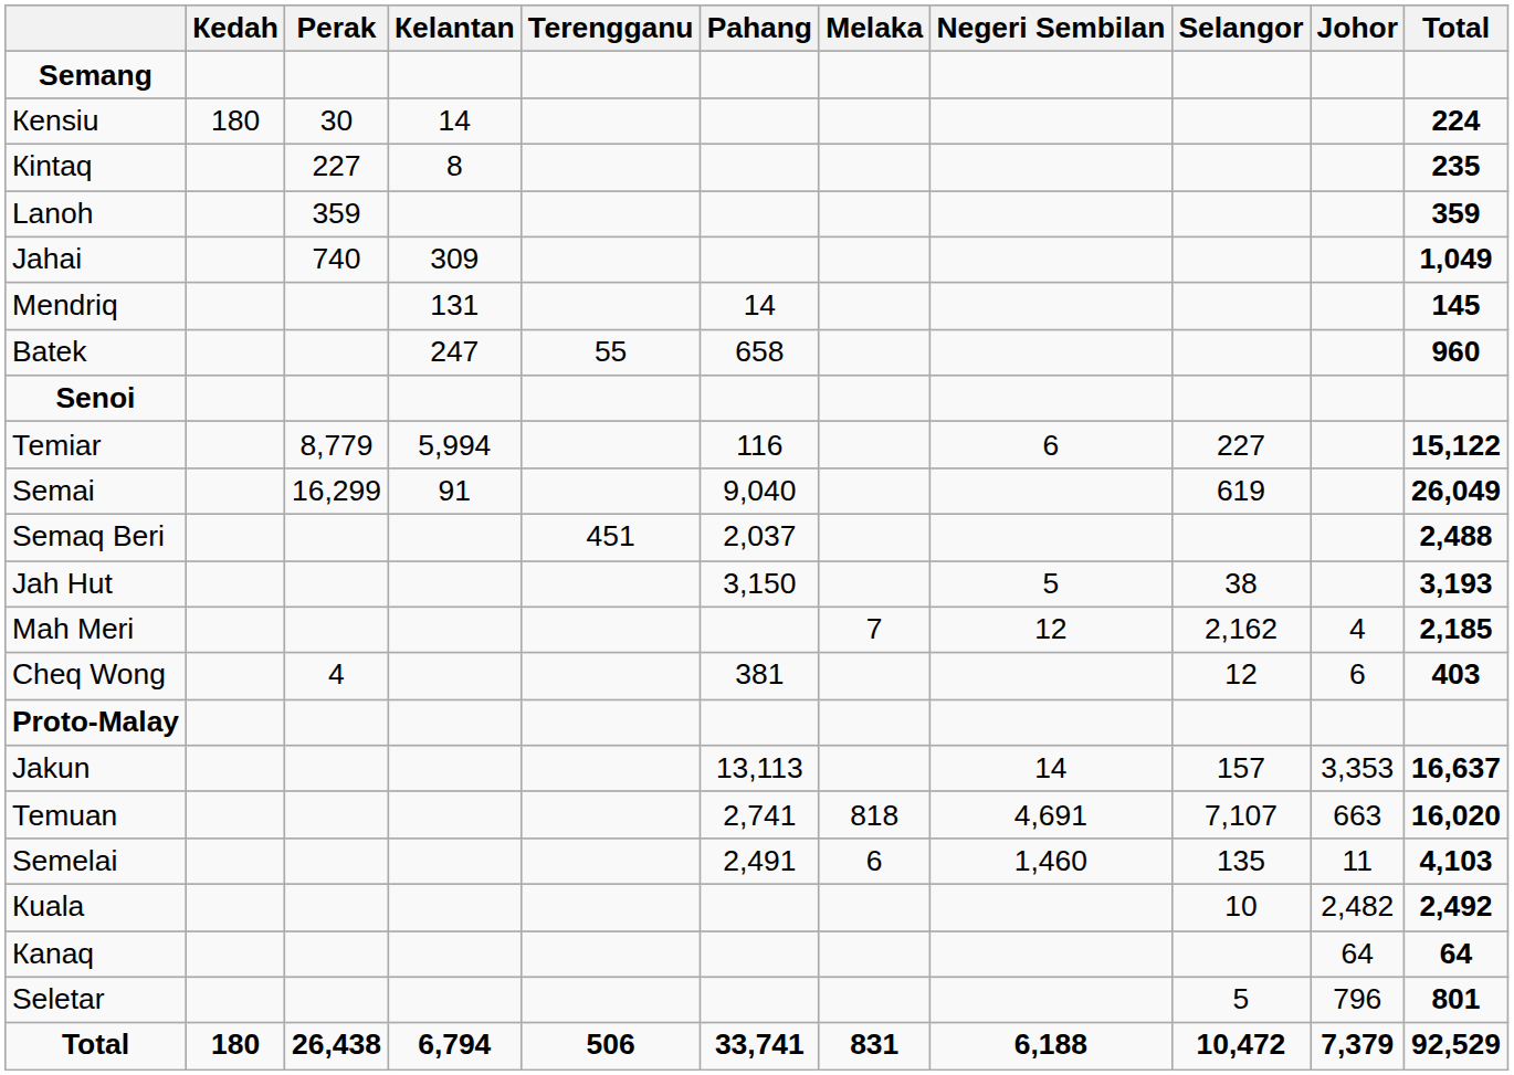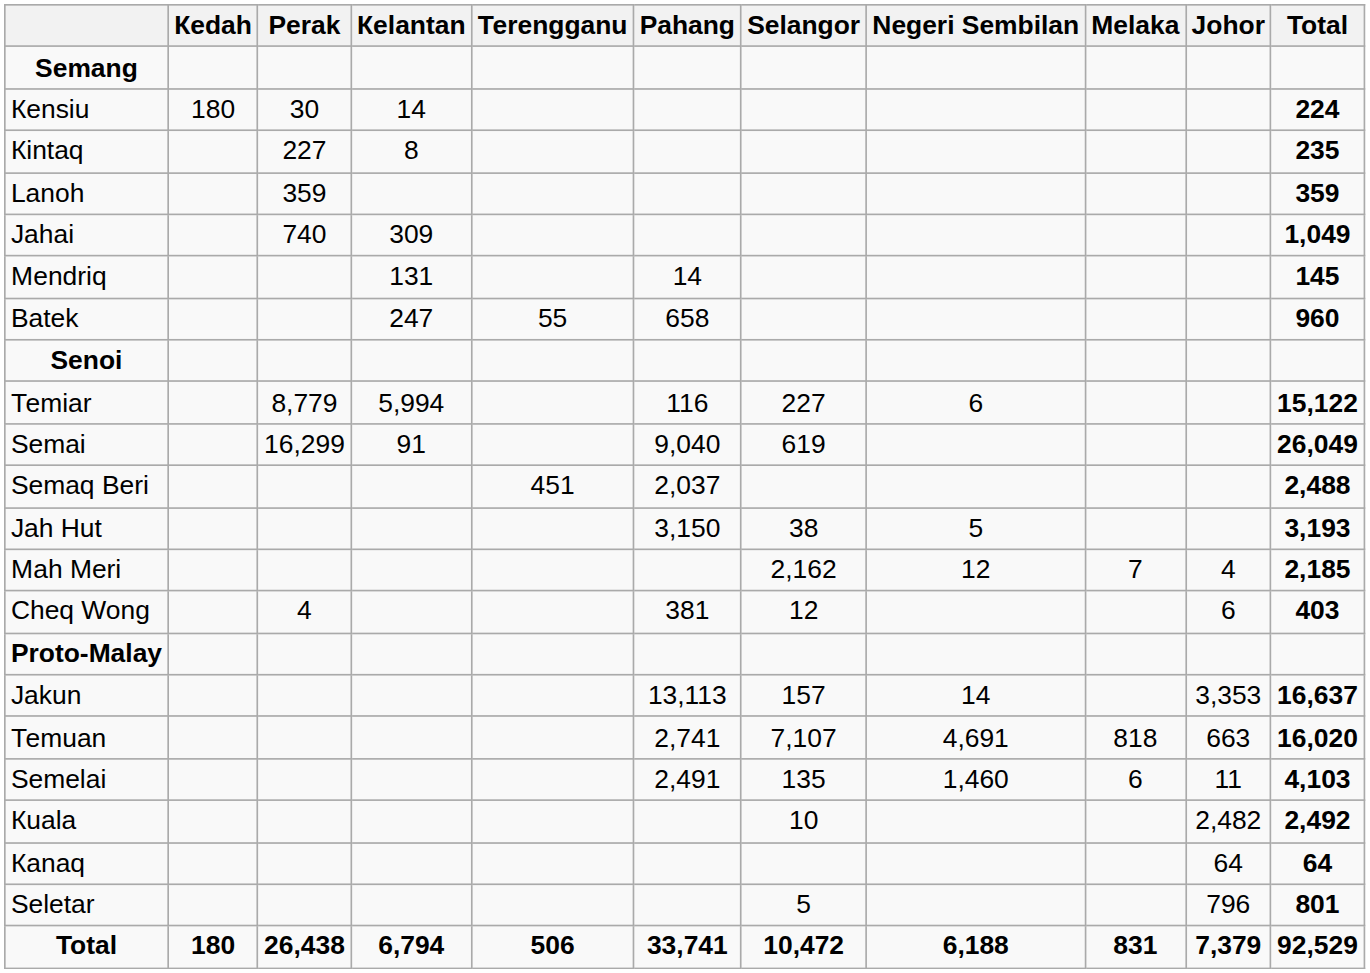 <table class="wikitable"  style="text-align: center">
 <tr>
 <th></th>
 <th>Кеdah</th>
 <th>Perаk</th>
 <th>Кеlantan</th>
 <th>Теrengganu</th>
 <th>Pahang</th>
+<th>Selangor</th>
+<th>Negeri Sembilan</th>
 <th>Меlaka</th>
-<th>Negeri Sembilan</th>
-<th>Selangor</th>
 <th>Johor</th>
 <th>Total</th>
 </tr>
 <tr>
 <td><strong>Semang</strong></td>
 <td></td>
 <td></td>
 <td></td>
 <td></td>
 <td></td>
 <td></td>
 <td></td>
 <td></td>
 <td></td>
 <td></td>
 </tr>
 <tr>
 <td style="text-align: left;">Кеnsiu</td>
 <td>180</td>
 <td>30</td>
 <td>14</td>
 <td></td>
 <td></td>
 <td></td>
 <td></td>
 <td></td>
 <td></td>
 <td><strong>224</strong></td>
 </tr>
 <tr>
 <td style="text-align: left;">Кintaq</td>
 <td></td>
 <td>227</td>
 <td>8</td>
 <td></td>
 <td></td>
 <td></td>
 <td></td>
 <td></td>
 <td></td>
 <td><strong>235</strong></td>
 </tr>
 <tr>
 <td style="text-align: left;">Lanoh</td>
 <td></td>
 <td>359</td>
 <td></td>
 <td></td>
 <td></td>
 <td></td>
 <td></td>
 <td></td>
 <td></td>
 <td><strong>359</strong></td>
 </tr>
 <tr>
 <td style="text-align: left;">Jahai</td>
 <td></td>
 <td>740</td>
 <td>309</td>
 <td></td>
 <td></td>
 <td></td>
 <td></td>
 <td></td>
 <td></td>
 <td><strong>1,049</strong></td>
 </tr>
 <tr>
 <td style="text-align: left;">Меndriq</td>
 <td></td>
 <td></td>
 <td>131</td>
 <td></td>
 <td>14</td>
 <td></td>
 <td></td>
 <td></td>
 <td></td>
 <td><strong>145</strong></td>
 </tr>
 <tr>
 <td style="text-align: left;">Batek</td>
 <td></td>
 <td></td>
 <td>247</td>
 <td>55</td>
 <td>658</td>
 <td></td>
 <td></td>
 <td></td>
 <td></td>
 <td><strong>960</strong></td>
 </tr>
 <tr>
 <td><strong>Senoi</strong></td>
 <td></td>
 <td></td>
 <td></td>
 <td></td>
 <td></td>
 <td></td>
 <td></td>
 <td></td>
 <td></td>
 <td></td>
 </tr>
 <tr>
 <td style="text-align: left;">Теmiar</td>
 <td></td>
 <td>8,779</td>
 <td>5,994</td>
 <td></td>
 <td>116</td>
+<td>227</td>
+<td>6</td>
 <td></td>
-<td>6</td>
-<td>227</td>
 <td></td>
 <td><strong>15,122</strong></td>
 </tr>
 <tr>
 <td style="text-align: left;">Semai</td>
 <td></td>
 <td>16,299</td>
 <td>91</td>
 <td></td>
 <td>9,040</td>
+<td>619</td>
 <td></td>
 <td></td>
-<td>619</td>
 <td></td>
 <td><strong>26,049</strong></td>
 </tr>
 <tr>
 <td style="text-align: left;">Semaq Beri</td>
 <td></td>
 <td></td>
 <td></td>
 <td>451</td>
 <td>2,037</td>
 <td></td>
 <td></td>
 <td></td>
 <td></td>
 <td><strong>2,488</strong></td>
 </tr>
 <tr>
 <td style="text-align: left;">Jah Hut</td>
 <td></td>
 <td></td>
 <td></td>
 <td></td>
 <td>3,150</td>
+<td>38</td>
+<td>5</td>
 <td></td>
-<td>5</td>
-<td>38</td>
 <td></td>
 <td><strong>3,193</strong></td>
 </tr>
 <tr>
 <td style="text-align: left;">Маh Meri</td>
 <td></td>
 <td></td>
 <td></td>
 <td></td>
 <td></td>
+<td>2,162</td>
+<td>12</td>
 <td>7</td>
-<td>12</td>
-<td>2,162</td>
 <td>4</td>
 <td><strong>2,185</strong></td>
 </tr>
 <tr>
 <td style="text-align: left;">Cheq Wong</td>
 <td></td>
 <td>4</td>
 <td></td>
 <td></td>
 <td>381</td>
+<td>12</td>
 <td></td>
 <td></td>
-<td>12</td>
 <td>6</td>
 <td><strong>403</strong></td>
 </tr>
 <tr>
 <td><strong>Proto-Malay</strong></td>
 <td></td>
 <td></td>
 <td></td>
 <td></td>
 <td></td>
 <td></td>
 <td></td>
 <td></td>
 <td></td>
 <td></td>
 </tr>
 <tr>
 <td style="text-align: left;">Jakun</td>
 <td></td>
 <td></td>
 <td></td>
 <td></td>
 <td>13,113</td>
+<td>157</td>
+<td>14</td>
 <td></td>
-<td>14</td>
-<td>157</td>
 <td>3,353</td>
 <td><strong>16,637</strong></td>
 </tr>
 <tr>
 <td style="text-align: left;">Теmuan</td>
 <td></td>
 <td></td>
 <td></td>
 <td></td>
 <td>2,741</td>
+<td>7,107</td>
+<td>4,691</td>
 <td>818</td>
-<td>4,691</td>
-<td>7,107</td>
 <td>663</td>
 <td><strong>16,020</strong></td>
 </tr>
 <tr>
 <td style="text-align: left;">Semelai</td>
 <td></td>
 <td></td>
 <td></td>
 <td></td>
 <td>2,491</td>
+<td>135</td>
+<td>1,460</td>
 <td>6</td>
-<td>1,460</td>
-<td>135</td>
 <td>11</td>
 <td><strong>4,103</strong></td>
 </tr>
 <tr>
 <td style="text-align: left;">Кuala</td>
 <td></td>
 <td></td>
 <td></td>
 <td></td>
 <td></td>
+<td>10</td>
 <td></td>
 <td></td>
-<td>10</td>
 <td>2,482</td>
 <td><strong>2,492</strong></td>
 </tr>
 <tr>
 <td style="text-align: left;">Кanaq</td>
 <td></td>
 <td></td>
 <td></td>
 <td></td>
 <td></td>
 <td></td>
 <td></td>
 <td></td>
 <td>64</td>
 <td><strong>64</strong></td>
 </tr>
 <tr>
 <td style="text-align: left;">Seletar</td>
 <td></td>
 <td></td>
 <td></td>
 <td></td>
 <td></td>
+<td>5</td>
 <td></td>
 <td></td>
-<td>5</td>
 <td>796</td>
 <td><strong>801</strong></td>
 </tr>
 <tr>
 <td><strong>Total</strong></td>
 <td><strong>180</strong></td>
 <td><strong>26,438</strong></td>
 <td><strong>6,794</strong></td>
 <td><strong>506</strong></td>
 <td><strong>33,741</strong></td>
+<td><strong>10,472</strong></td>
+<td><strong>6,188</strong></td>
 <td><strong>831</strong></td>
-<td><strong>6,188</strong></td>
-<td><strong>10,472</strong></td>
 <td><strong>7,379</strong></td>
 <td><strong>92,529</strong></td>
 </tr>
 </table>
